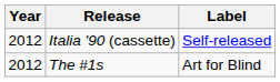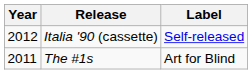 <table class="wikitable">
 <tr>
 <th>Year</th>
 <th>Release</th>
 <th>Label</th>
 </tr>
 <tr>
 <td>2012</td>
 <td><em>Italia '90</em> (cassette)</td>
 <td><a href='#'>Self-released</a></td>
 </tr>
 <tr>
-<td>2012</td>
+<td>2011</td>
 <td><em>The #1s</em></td>
 <td>Art for Blind</td>
 </tr>
 </table>
